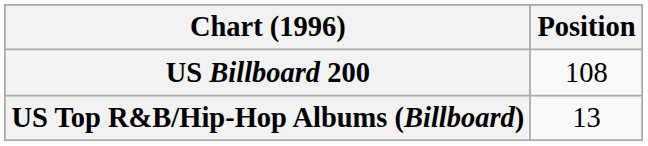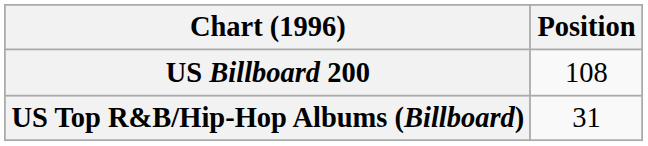 <table class="wikitable sortable plainrowheaders" style="text-align:center">
 <tr>
 <th scope="col">Chart (1996)</th>
 <th scope="col">Position</th>
 </tr>
 <tr>
 <th scope="row">US <em>Billboard</em> 200</th>
 <td>108</td>
 </tr>
 <tr>
 <th scope="row">US Top R&B/Hip-Hop Albums (<em>Billboard</em>)</th>
-<td>13</td>
+<td>31</td>
 </tr>
 </table>
